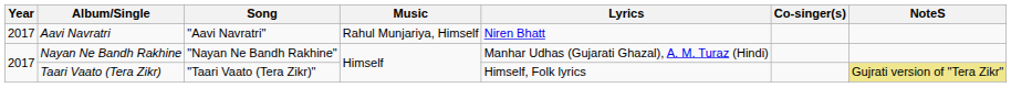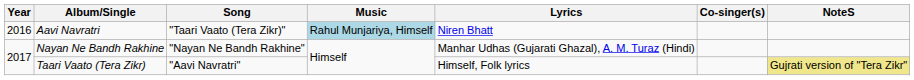 <table class="wikitable sortable">
 <tr>
 <th>Year</th>
 <th>Album/Single</th>
 <th>Song</th>
 <th>Music</th>
 <th>Lyrics</th>
 <th>Co-singer(s)</th>
 <th>NoteS</th>
 </tr>
 <tr>
-<td>2017</td>
+<td>2016</td>
 <td><em>Aavi Navratri</em></td>
-<td>"Aavi Navratri"</td>
-<td>Rahul Munjariya, Himself</td>
+<td>"Taari Vaato (Tera Zikr)"</td>
+<td style="background: lightblue;">Rahul Munjariya, Himself</td>
 <td><a href='#'>Niren Bhatt</a></td>
 <td></td>
 <td></td>
 </tr>
 <tr>
 <td rowspan="2">2017</td>
 <td><em>Nayan Ne Bandh Rakhine</em></td>
 <td>"Nayan Ne Bandh Rakhine"</td>
 <td rowspan="2">Himself</td>
 <td>Manhar Udhas (Gujarati Ghazal), <a href='#'>A. M. Turaz</a> (Hindi)</td>
 <td></td>
 </tr>
 <tr>
 <td><em>Taari Vaato (Tera Zikr)</em></td>
-<td>"Taari Vaato (Tera Zikr)"</td>
+<td>"Aavi Navratri"</td>
 <td>Himself, Folk lyrics</td>
 <td></td>
 <td style="background: khaki;">Gujrati version of "Tera Zikr"</td>
 </tr>
 </table>
